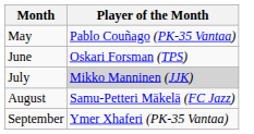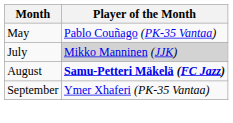 <table class="wikitable">
 <tr>
 <th>Month</th>
 <th>Player of the Month</th>
 </tr>
 <tr>
 <td>May</td>
 <td> <a href='#'>Pablo Couñago</a> <em>(<a href='#'>PK-35 Vantaa</a>)</em></td>
 </tr>
 <tr>
-<td>June</td>
-<td> <a href='#'>Oskari Forsman</a> <em>(<a href='#'>TPS</a>)</em></td>
-</tr>
-<tr>
 <td>July</td>
 <td style="background: lightgrey;"> <a href='#'>Mikko Manninen</a> <em>(<a href='#'>JJK</a>)</em></td>
 </tr>
 <tr>
 <td>August</td>
-<td> <a href='#'>Samu-Petteri Mäkelä</a> <em>(<a href='#'>FC Jazz</a>)</em></td>
+<td><strong> <a href='#'>Samu-Petteri Mäkelä</a> <em>(<a href='#'>FC Jazz</a>)</em></strong></td>
 </tr>
 <tr>
 <td>September</td>
 <td> <a href='#'>Ymer Xhaferi</a> <em>(PK-35 Vantaa)</em></td>
 </tr>
 </table>
